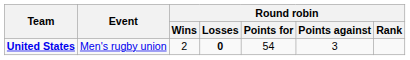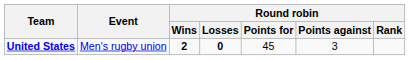 <table class=wikitable style="font-size:90%">
 <tr>
 <th rowspan=2>Team</th>
 <th rowspan=2>Event</th>
 <th colspan=5>Round robin</th>
 </tr>
 <tr>
 <th>Wins</th>
 <th>Losses</th>
 <th>Points for</th>
 <th>Points against</th>
 <th>Rank</th>
 </tr>
 <tr>
 <td><strong><a href='#'>United States</a></strong></td>
 <td><a href='#'>Men's rugby union</a></td>
-<td align=center>2</td>
+<td align=center><strong>2</strong></td>
 <td align=center><strong>0</strong></td>
-<td align=center>54</td>
+<td align=center>45</td>
 <td align=center>3</td>
 <td align=center></td>
 </tr>
 </table>
